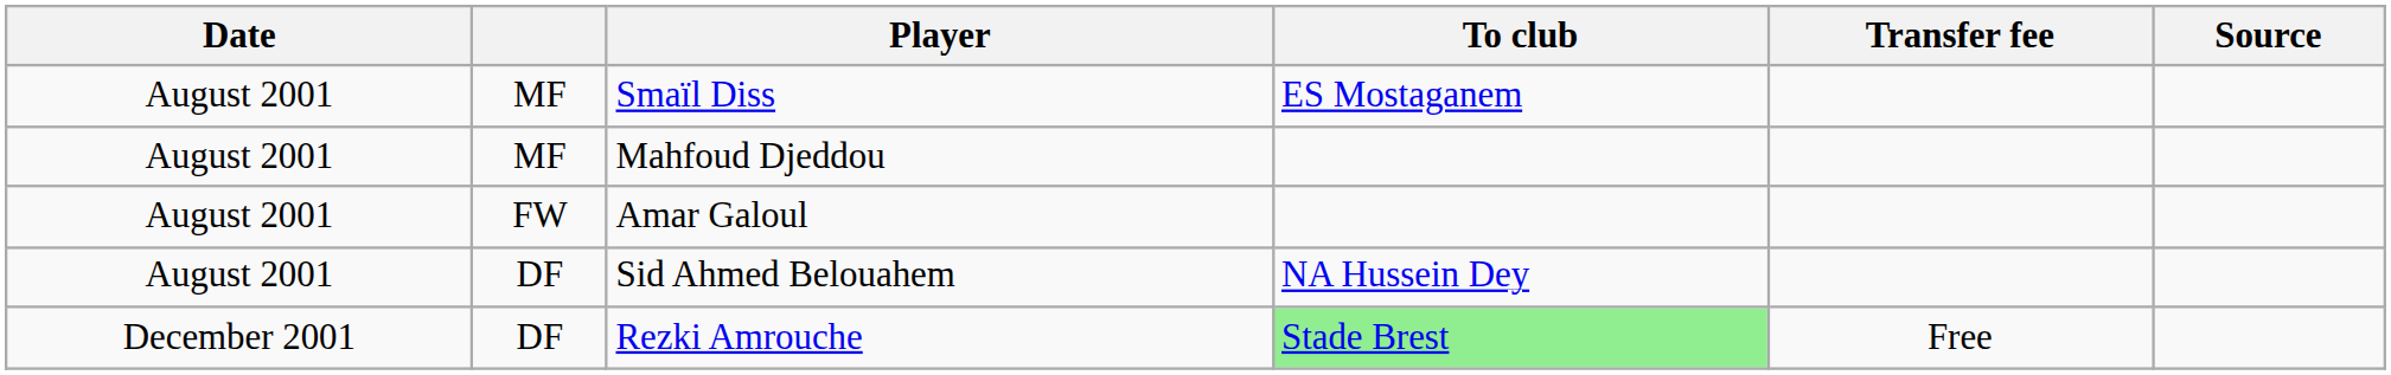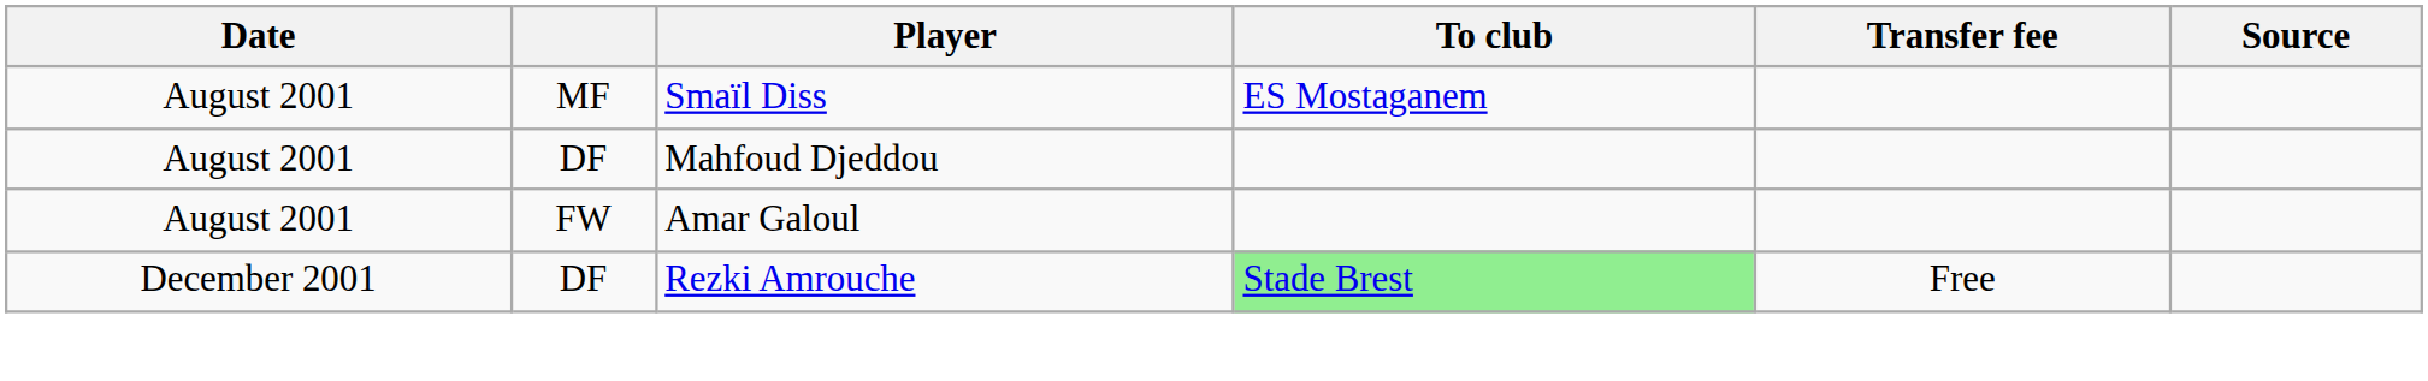 <table class="wikitable sortable" style="width:70%; text-align:center; font-size:85%; text-align:centre;">
 <tr>
 <th><strong>Date</strong></th>
 <th><strong></strong></th>
 <th><strong>Player</strong></th>
 <th><strong>To club</strong></th>
 <th><strong>Transfer fee</strong></th>
 <th><strong>Source</strong></th>
 </tr>
 <tr>
 <td>August 2001</td>
 <td>MF</td>
 <td align="left"> <a href='#'>Smaïl Diss</a></td>
 <td align="left"><a href='#'>ES Mostaganem</a></td>
 <td></td>
 <td></td>
 </tr>
 <tr>
 <td>August 2001</td>
-<td>MF</td>
+<td>DF</td>
 <td align="left"> Mahfoud Djeddou</td>
 <td align="left"></td>
 <td></td>
 <td></td>
 </tr>
 <tr>
 <td>August 2001</td>
 <td>FW</td>
 <td align="left"> Amar Galoul</td>
 <td align="left"></td>
 <td></td>
 <td></td>
 </tr>
 <tr>
-<td>August 2001</td>
-<td>DF</td>
-<td align="left"> Sid Ahmed Belouahem</td>
-<td align="left"><a href='#'>NA Hussein Dey</a></td>
-<td></td>
-<td></td>
-</tr>
-<tr>
 <td>December 2001</td>
 <td>DF</td>
 <td align="left"> <a href='#'>Rezki Amrouche</a></td>
 <td align="left" style="background: lightgreen;"> <a href='#'>Stade Brest</a></td>
 <td>Free</td>
 <td></td>
 </tr>
 </table>
